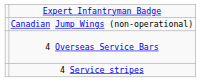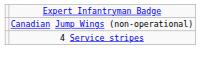 <table class="wikitable" style="margin:1em auto; text-align:center;">
 <tr>
 <td></td>
 <td><a href='#'>Expert Infantryman Badge</a></td>
 </tr>
 <tr>
 <td></td>
 <td><a href='#'>Canadian</a> <a href='#'>Jump Wings</a> (non-operational)</td>
 </tr>
 <tr>
-<td><br><br><br></td>
-<td>4 <a href='#'>Overseas Service Bars</a></td>
-</tr>
-<tr>
 <td></td>
 <td>4 <a href='#'>Service stripes</a></td>
 </tr>
 </table>
